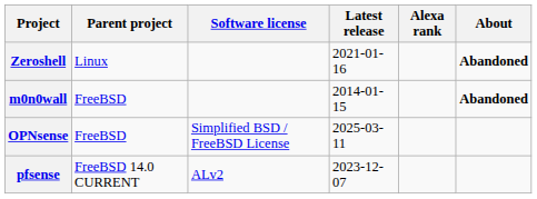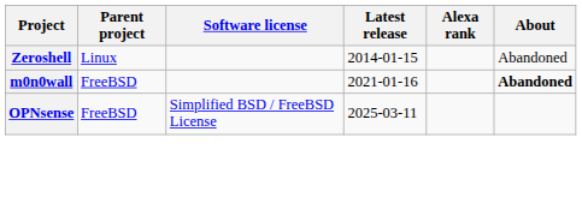 <table class="wikitable sortable">
 <tr>
 <th>Project</th>
 <th>Parent project</th>
 <th><a href='#'>Software license</a></th>
 <th>Latest release</th>
 <th>Alexa rank</th>
 <th>About</th>
 </tr>
 <tr>
 <th><a href='#'>Zeroshell</a></th>
 <td><a href='#'>Linux</a></td>
 <td></td>
-<td>2021-01-16</td>
+<td>2014-01-15</td>
 <td></td>
-<td><strong>Abandoned</strong></td>
+<td>Abandoned</td>
 </tr>
 <tr>
 <th><a href='#'>m0n0wall</a></th>
 <td><a href='#'>FreeBSD</a></td>
 <td></td>
-<td>2014-01-15</td>
+<td>2021-01-16</td>
 <td></td>
 <td><strong>Abandoned</strong></td>
 </tr>
 <tr>
 <th><a href='#'>OPNsense</a></th>
 <td><a href='#'>FreeBSD</a></td>
 <td><a href='#'>Simplified BSD / FreeBSD License</a></td>
 <td>2025-03-11</td>
 <td></td>
 <td></td>
 </tr>
-<tr>
-<th><a href='#'>pfsense</a></th>
-<td><a href='#'>FreeBSD</a> 14.0 CURRENT</td>
-<td><a href='#'>ALv2</a></td>
-<td>2023-12-07</td>
-<td></td>
-<td></td>
-</tr>
 </table>
